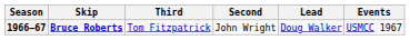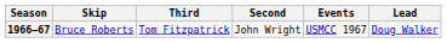 <table class="wikitable">
 <tr>
 <th scope="col">Season</th>
 <th scope="col">Skip</th>
 <th scope="col">Third</th>
 <th scope="col">Second</th>
+<th scope="col">Events</th>
 <th scope="col">Lead</th>
-<th scope="col">Events</th>
 </tr>
 <tr>
 <th scope="row">1966–67</th>
-<td><strong><a href='#'>Bruce Roberts</a></strong></td>
+<td><a href='#'>Bruce Roberts</a></td>
 <td><a href='#'>Tom Fitzpatrick</a></td>
 <td>John Wright</td>
+<td><a href='#'>USMCC</a> 1967 <br> </td>
 <td><a href='#'>Doug Walker</a></td>
-<td><a href='#'>USMCC</a> 1967 <br> </td>
 </tr>
 </table>
